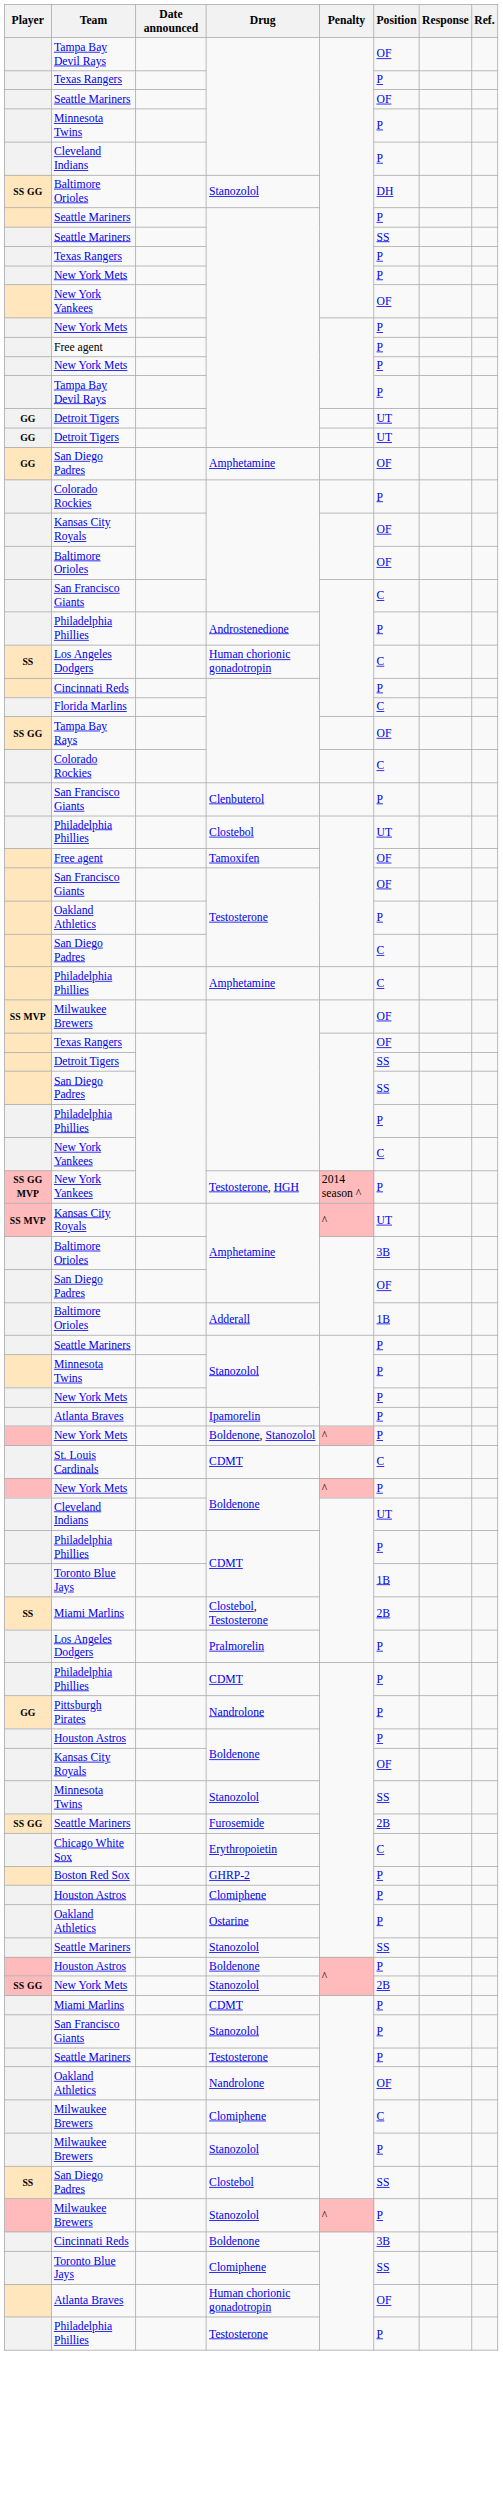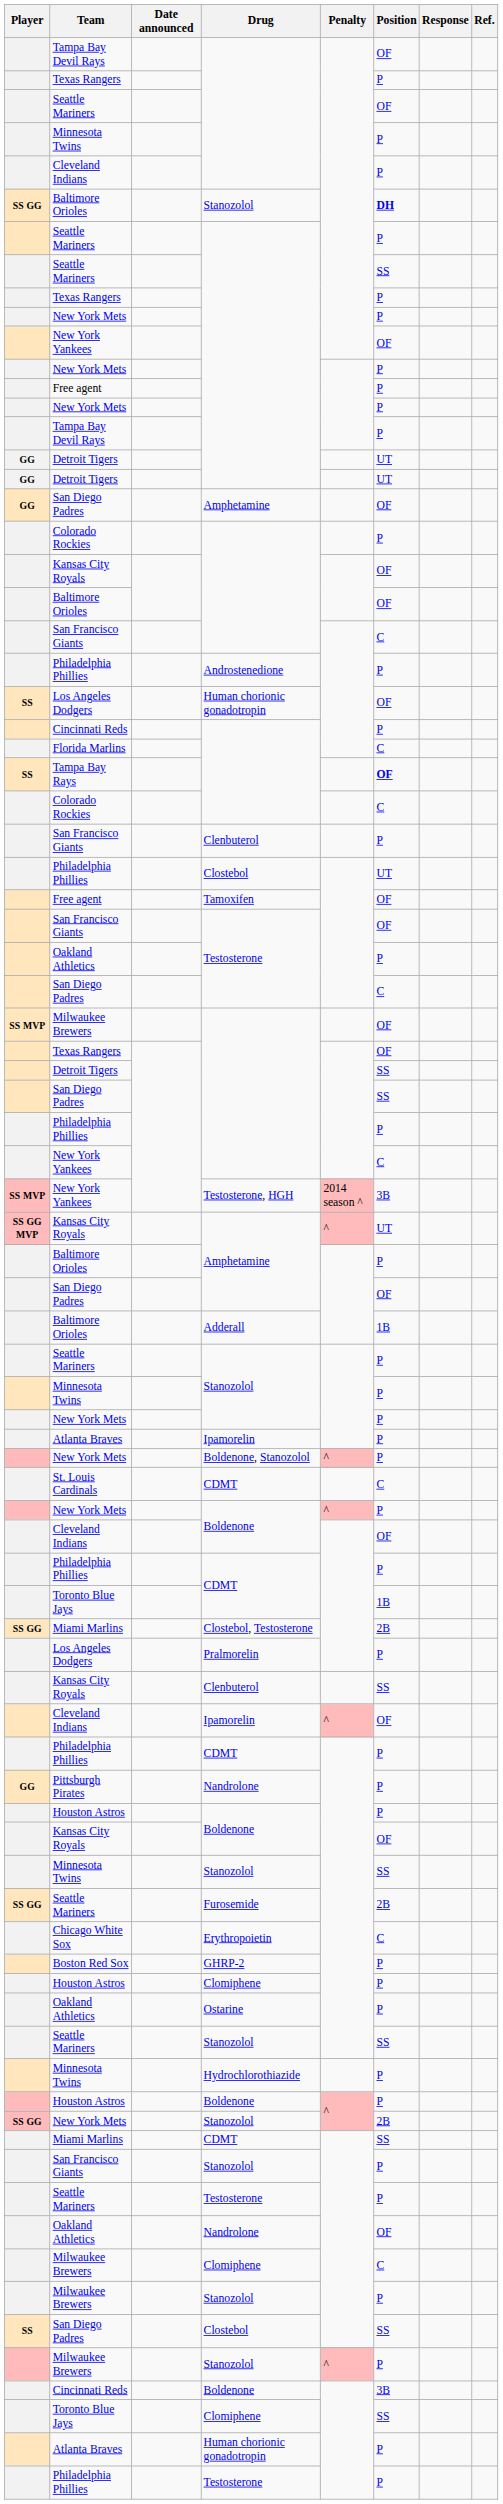 <table class="wikitable sortable plainrowheaders" style="font-size:90%">
 <tr>
 <th scope="col">Player</th>
 <th scope="col">Team</th>
 <th scope="col">Date announced</th>
 <th scope="col">Drug</th>
 <th scope="col">Penalty</th>
 <th scope="col">Position</th>
 <th scope="col">Response</th>
 <th scope="col" class=unsortable>Ref.</th>
 </tr>
 <tr>
 <th scope="row"></th>
 <td><a href='#'>Tampa Bay Devil Rays</a></td>
 <td></td>
 <td rowspan="5"></td>
 <td rowspan="11"></td>
 <td><a href='#'>OF</a></td>
 <td></td>
 <td></td>
 </tr>
 <tr>
 <th scope="row"></th>
 <td><a href='#'>Texas Rangers</a></td>
 <td></td>
 <td><a href='#'>P</a></td>
 <td></td>
 <td></td>
 </tr>
 <tr>
 <th scope="row"></th>
 <td><a href='#'>Seattle Mariners</a></td>
 <td></td>
 <td><a href='#'>OF</a></td>
 <td></td>
 <td></td>
 </tr>
 <tr>
 <th scope="row"></th>
 <td><a href='#'>Minnesota Twins</a></td>
 <td></td>
 <td><a href='#'>P</a></td>
 <td></td>
 <td></td>
 </tr>
 <tr>
 <th scope="row"></th>
 <td><a href='#'>Cleveland Indians</a></td>
 <td></td>
 <td><a href='#'>P</a></td>
 <td></td>
 <td></td>
 </tr>
 <tr>
 <th scope="row" style="background:#ffe6bd;"> <small>SS</small> <small>GG</small></th>
 <td><a href='#'>Baltimore Orioles</a></td>
 <td></td>
 <td><a href='#'>Stanozolol</a></td>
-<td><a href='#'>DH</a></td>
+<td><strong><a href='#'>DH</a></strong></td>
 <td></td>
 <td></td>
 </tr>
 <tr>
 <th scope="row" style="background:#ffe6bd;"></th>
 <td><a href='#'>Seattle Mariners</a></td>
 <td></td>
 <td rowspan="11"></td>
 <td><a href='#'>P</a></td>
 <td></td>
 <td></td>
 </tr>
 <tr>
 <th scope="row"></th>
 <td><a href='#'>Seattle Mariners</a></td>
 <td></td>
 <td><a href='#'>SS</a></td>
 <td></td>
 <td></td>
 </tr>
 <tr>
 <th scope="row"></th>
 <td><a href='#'>Texas Rangers</a></td>
 <td></td>
 <td><a href='#'>P</a></td>
 <td></td>
 <td></td>
 </tr>
 <tr>
 <th scope="row"></th>
 <td><a href='#'>New York Mets</a></td>
 <td></td>
 <td><a href='#'>P</a></td>
 <td></td>
 <td></td>
 </tr>
 <tr>
 <th scope="row" style="background:#ffe6bd;"></th>
 <td><a href='#'>New York Yankees</a></td>
 <td></td>
 <td><a href='#'>OF</a></td>
 <td></td>
 <td></td>
 </tr>
 <tr>
 <th scope="row"></th>
 <td><a href='#'>New York Mets</a></td>
 <td></td>
 <td rowspan="4"></td>
 <td><a href='#'>P</a></td>
 <td></td>
 <td></td>
 </tr>
 <tr>
 <th scope="row"></th>
 <td>Free agent</td>
 <td></td>
 <td><a href='#'>P</a></td>
 <td></td>
 <td></td>
 </tr>
 <tr>
 <th scope="row"></th>
 <td><a href='#'>New York Mets</a></td>
 <td></td>
 <td><a href='#'>P</a></td>
 <td></td>
 <td></td>
 </tr>
 <tr>
 <th scope="row"></th>
 <td><a href='#'>Tampa Bay Devil Rays</a></td>
 <td></td>
 <td><a href='#'>P</a></td>
 <td></td>
 <td></td>
 </tr>
 <tr>
 <th scope="row"> <small>GG</small></th>
 <td><a href='#'>Detroit Tigers</a></td>
 <td></td>
 <td></td>
 <td><a href='#'>UT</a></td>
 <td></td>
 <td></td>
 </tr>
 <tr>
 <th scope="row">  <small>GG</small></th>
 <td><a href='#'>Detroit Tigers</a></td>
 <td></td>
 <td></td>
 <td><a href='#'>UT</a></td>
 <td></td>
 <td></td>
 </tr>
 <tr>
 <th scope="row" style="background:#ffe6bd;"> <small>GG</small></th>
 <td><a href='#'>San Diego Padres</a></td>
 <td></td>
 <td><a href='#'>Amphetamine</a></td>
 <td></td>
 <td><a href='#'>OF</a></td>
 <td></td>
 <td></td>
 </tr>
 <tr>
 <th scope="row"></th>
 <td><a href='#'>Colorado Rockies</a></td>
 <td></td>
 <td rowspan="4"></td>
 <td></td>
 <td><a href='#'>P</a></td>
 <td></td>
 <td></td>
 </tr>
 <tr>
 <th scope="row"></th>
 <td><a href='#'>Kansas City Royals</a></td>
 <td rowspan="2"></td>
 <td rowspan="2"></td>
 <td><a href='#'>OF</a></td>
 <td></td>
 <td></td>
 </tr>
 <tr>
 <th scope="row"></th>
 <td><a href='#'>Baltimore Orioles</a></td>
 <td><a href='#'>OF</a></td>
 <td></td>
 <td></td>
 </tr>
 <tr>
 <th scope="row"></th>
 <td><a href='#'>San Francisco Giants</a></td>
 <td></td>
 <td rowspan="5"></td>
 <td><a href='#'>C</a></td>
 <td></td>
 <td></td>
 </tr>
 <tr>
 <th scope="row"></th>
 <td><a href='#'>Philadelphia Phillies</a></td>
 <td></td>
 <td><a href='#'>Androstenedione</a></td>
 <td><a href='#'>P</a></td>
 <td></td>
 <td></td>
 </tr>
 <tr>
 <th scope="row" style="background:#ffe6bd;"> <small>SS</small></th>
 <td><a href='#'>Los Angeles Dodgers</a></td>
 <td></td>
 <td><a href='#'>Human chorionic gonadotropin</a></td>
-<td><a href='#'>C</a></td>
+<td><a href='#'>OF</a></td>
 <td></td>
 <td></td>
 </tr>
 <tr>
 <th scope="row" style="background:#ffe6bd;"></th>
 <td><a href='#'>Cincinnati Reds</a></td>
 <td></td>
 <td rowspan="4"></td>
 <td><a href='#'>P</a></td>
 <td></td>
 <td></td>
 </tr>
 <tr>
 <th scope="row"></th>
 <td><a href='#'>Florida Marlins</a></td>
 <td></td>
 <td><a href='#'>C</a></td>
 <td></td>
 <td></td>
 </tr>
 <tr>
-<th scope="row" style="background:#ffe6bd;"> <small>SS</small> <small>GG</small></th>
+<th scope="row" style="background:#ffe6bd;">  <small>SS</small></th>
 <td><a href='#'>Tampa Bay Rays</a></td>
 <td></td>
 <td></td>
-<td><a href='#'>OF</a></td>
+<td><strong><a href='#'>OF</a></strong></td>
 <td></td>
 <td></td>
 </tr>
 <tr>
 <th scope="row"> </th>
 <td><a href='#'>Colorado Rockies</a></td>
 <td></td>
 <td></td>
 <td><a href='#'>C</a></td>
 <td></td>
 <td></td>
 </tr>
 <tr>
 <th scope="row"> </th>
 <td><a href='#'>San Francisco Giants</a></td>
 <td></td>
 <td><a href='#'>Clenbuterol</a></td>
 <td></td>
 <td><a href='#'>P</a></td>
 <td></td>
 <td></td>
 </tr>
 <tr>
 <th scope="row"><em></em></th>
 <td><a href='#'>Philadelphia Phillies</a></td>
 <td></td>
 <td><a href='#'>Clostebol</a></td>
 <td rowspan="5"></td>
 <td><a href='#'>UT</a></td>
 <td></td>
 <td></td>
 </tr>
 <tr>
 <th scope="row" style="background:#ffe6bd;"></th>
 <td><a href='#'>Free agent</a></td>
 <td></td>
 <td><a href='#'>Tamoxifen</a></td>
 <td><a href='#'>OF</a></td>
 <td></td>
 <td></td>
 </tr>
 <tr>
 <th scope="row" style="background:#ffe6bd;"></th>
 <td><a href='#'>San Francisco Giants</a></td>
 <td></td>
 <td rowspan="3"><a href='#'>Testosterone</a></td>
 <td><a href='#'>OF</a></td>
 <td></td>
 <td></td>
 </tr>
 <tr>
 <th scope="row" style="background:#ffe6bd;"></th>
 <td><a href='#'>Oakland Athletics</a></td>
 <td></td>
 <td><a href='#'>P</a></td>
 <td></td>
 <td></td>
 </tr>
 <tr>
 <th scope="row" style="background:#ffe6bd;"><em></em></th>
 <td><a href='#'>San Diego Padres</a></td>
 <td></td>
 <td><a href='#'>C</a></td>
 <td></td>
 <td></td>
 </tr>
 <tr>
-<th scope="row" style="background:#ffe6bd;"></th>
-<td><a href='#'>Philadelphia Phillies</a></td>
-<td></td>
-<td><a href='#'>Amphetamine</a></td>
-<td></td>
-<td><a href='#'>C</a></td>
-<td></td>
-<td></td>
-</tr>
-<tr>
 <th scope="row" style="background:#ffe6bd;"> <small>SS</small> <small>MVP</small></th>
 <td><a href='#'>Milwaukee Brewers</a></td>
 <td></td>
 <td rowspan="6"></td>
 <td></td>
 <td><a href='#'>OF</a></td>
 <td></td>
 <td></td>
 </tr>
 <tr>
 <th scope="row" style="background:#ffe6bd;"></th>
 <td><a href='#'>Texas Rangers</a></td>
 <td rowspan="6"></td>
 <td rowspan="5"></td>
 <td><a href='#'>OF</a></td>
 <td></td>
 <td></td>
 </tr>
 <tr>
 <th scope="row" style="background:#ffe6bd;"></th>
 <td><a href='#'>Detroit Tigers</a></td>
 <td><a href='#'>SS</a></td>
 <td></td>
 <td></td>
 </tr>
 <tr>
 <th scope="row" style="background:#ffe6bd;"></th>
 <td><a href='#'>San Diego Padres</a></td>
 <td><a href='#'>SS</a></td>
 <td></td>
 <td></td>
 </tr>
 <tr>
 <th scope="row"></th>
 <td><a href='#'>Philadelphia Phillies</a></td>
 <td><a href='#'>P</a></td>
 <td></td>
 <td></td>
 </tr>
 <tr>
 <th scope="row"></th>
 <td><a href='#'>New York Yankees</a></td>
 <td><a href='#'>C</a></td>
 <td></td>
 <td></td>
 </tr>
 <tr>
-<th scope="row" style="background:#fbb;"> <small>SS</small> <small>GG</small> <small>MVP</small></th>
+<th scope="row" style="background:#fbb;"> <small>SS</small> <small>MVP</small></th>
 <td><a href='#'>New York Yankees</a></td>
 <td><a href='#'>Testosterone</a>, <a href='#'>HGH</a></td>
 <td style="background:#fbb;">2014 season ^</td>
-<td><a href='#'>P</a></td>
+<td><a href='#'>3B</a></td>
 <td></td>
 <td></td>
 </tr>
 <tr>
-<th scope="row" style="background:#fbb;"> <small>SS</small> <small>MVP</small></th>
+<th scope="row" style="background:#fbb;"> <small>SS</small> <small>GG</small> <small>MVP</small></th>
 <td><a href='#'>Kansas City Royals</a></td>
 <td></td>
 <td rowspan="3"><a href='#'>Amphetamine</a></td>
 <td style="background:#fbb;">^</td>
 <td><a href='#'>UT</a></td>
 <td></td>
 <td></td>
 </tr>
 <tr>
 <th scope="row"></th>
 <td><a href='#'>Baltimore Orioles</a></td>
 <td></td>
 <td rowspan="3"></td>
-<td><a href='#'>3B</a></td>
+<td><a href='#'>P</a></td>
 <td></td>
 <td></td>
 </tr>
 <tr>
 <th scope="row"></th>
 <td><a href='#'>San Diego Padres</a></td>
 <td></td>
 <td><a href='#'>OF</a></td>
 <td></td>
 <td></td>
 </tr>
 <tr>
 <th scope="row"></th>
 <td><a href='#'>Baltimore Orioles</a></td>
 <td></td>
 <td><a href='#'>Adderall</a></td>
 <td><a href='#'>1B</a></td>
 <td></td>
 <td></td>
 </tr>
 <tr>
 <th scope="row"></th>
 <td><a href='#'>Seattle Mariners</a></td>
 <td></td>
 <td rowspan="3"><a href='#'>Stanozolol</a></td>
 <td rowspan="4"></td>
 <td><a href='#'>P</a></td>
 <td></td>
 <td></td>
 </tr>
 <tr>
 <th scope="row" style="background:#ffe6bd;"></th>
 <td><a href='#'>Minnesota Twins</a></td>
 <td></td>
 <td><a href='#'>P</a></td>
 <td></td>
 <td></td>
 </tr>
 <tr>
 <th scope="row"><em></em></th>
 <td><a href='#'>New York Mets</a></td>
 <td></td>
 <td><a href='#'>P</a></td>
 <td></td>
 <td></td>
 </tr>
 <tr>
 <th scope="row"></th>
 <td><a href='#'>Atlanta Braves</a></td>
 <td></td>
 <td><a href='#'>Ipamorelin</a></td>
 <td><a href='#'>P</a></td>
 <td></td>
 <td></td>
 </tr>
 <tr>
 <th scope="row" style="background:#fbb;"><em></em> </th>
 <td><a href='#'>New York Mets</a></td>
 <td></td>
 <td><a href='#'>Boldenone</a>, <a href='#'>Stanozolol</a></td>
 <td style="background:#fbb;">^</td>
 <td><a href='#'>P</a></td>
 <td></td>
 <td></td>
 </tr>
 <tr>
 <th scope="row"></th>
 <td><a href='#'>St. Louis Cardinals</a></td>
 <td></td>
 <td><a href='#'>CDMT</a></td>
 <td></td>
 <td><a href='#'>C</a></td>
 <td></td>
 <td></td>
 </tr>
 <tr>
 <th scope="row" style="background:#fbb;"><em></em> </th>
 <td><a href='#'>New York Mets</a></td>
 <td></td>
 <td rowspan="2"><a href='#'>Boldenone</a></td>
 <td style="background:#fbb;">^</td>
 <td><a href='#'>P</a></td>
 <td></td>
 <td></td>
 </tr>
 <tr>
 <th scope="row"><em></em></th>
 <td><a href='#'>Cleveland Indians</a></td>
 <td></td>
 <td rowspan="5"></td>
-<td><a href='#'>UT</a></td>
+<td><a href='#'>OF</a></td>
 <td></td>
 <td></td>
 </tr>
 <tr>
 <th scope="row"></th>
 <td><a href='#'>Philadelphia Phillies</a></td>
 <td></td>
 <td rowspan="2"><a href='#'>CDMT</a></td>
 <td><a href='#'>P</a></td>
 <td></td>
 <td></td>
 </tr>
 <tr>
 <th scope="row"></th>
 <td><a href='#'>Toronto Blue Jays</a></td>
 <td></td>
 <td><a href='#'>1B</a></td>
 <td></td>
 <td></td>
 </tr>
 <tr>
-<th scope="row" style="background:#ffe6bd;">  <small>SS</small></th>
+<th scope="row" style="background:#ffe6bd;"> <small>SS</small> <small>GG</small></th>
 <td><a href='#'>Miami Marlins</a></td>
 <td></td>
 <td><a href='#'>Clostebol</a>, <a href='#'>Testosterone</a></td>
 <td><a href='#'>2B</a></td>
 <td></td>
 <td></td>
 </tr>
 <tr>
 <th scope="row"></th>
 <td><a href='#'>Los Angeles Dodgers</a></td>
 <td></td>
 <td><a href='#'>Pralmorelin</a></td>
 <td><a href='#'>P</a></td>
+<td></td>
+<td></td>
+</tr>
+<tr>
+<th scope="row"><em></em></th>
+<td><a href='#'>Kansas City Royals</a></td>
+<td></td>
+<td><a href='#'>Clenbuterol</a></td>
+<td></td>
+<td><a href='#'>SS</a></td>
+<td></td>
+<td></td>
+</tr>
+<tr>
+<th scope="row" style="background:#ffe6bd;"> </th>
+<td><a href='#'>Cleveland Indians</a></td>
+<td></td>
+<td><a href='#'>Ipamorelin</a></td>
+<td style="background:#fbb;">^</td>
+<td><a href='#'>OF</a></td>
 <td></td>
 <td></td>
 </tr>
 <tr>
 <th scope="row"></th>
 <td><a href='#'>Philadelphia Phillies</a></td>
 <td></td>
 <td><a href='#'>CDMT</a></td>
 <td rowspan="11"></td>
 <td><a href='#'>P</a></td>
 <td></td>
 <td></td>
 </tr>
 <tr>
 <th scope="row" style="background:#ffe6bd;"><em></em> <small>GG</small></th>
 <td><a href='#'>Pittsburgh Pirates</a></td>
 <td></td>
 <td><a href='#'>Nandrolone</a></td>
 <td><a href='#'>P</a></td>
 <td></td>
 <td></td>
 </tr>
 <tr>
 <th scope="row"></th>
 <td><a href='#'>Houston Astros</a></td>
 <td></td>
 <td rowspan="2"><a href='#'>Boldenone</a></td>
 <td><a href='#'>P</a></td>
 <td></td>
 <td></td>
 </tr>
 <tr>
 <th scope="row"><em></em></th>
 <td><a href='#'>Kansas City Royals</a></td>
 <td></td>
 <td><a href='#'>OF</a></td>
 <td></td>
 <td></td>
 </tr>
 <tr>
 <th scope="row"><em></em></th>
 <td><a href='#'>Minnesota Twins</a></td>
 <td></td>
 <td><a href='#'>Stanozolol</a></td>
 <td><a href='#'>SS</a></td>
 <td></td>
 <td></td>
 </tr>
 <tr>
 <th scope="row" style="background:#ffe6bd;"><em></em> <small>SS</small> <small>GG</small></th>
 <td><a href='#'>Seattle Mariners</a></td>
 <td></td>
 <td><a href='#'>Furosemide</a></td>
 <td><a href='#'>2B</a></td>
 <td></td>
 <td></td>
 </tr>
 <tr>
 <th scope="row"></th>
 <td><a href='#'>Chicago White Sox</a></td>
 <td></td>
 <td><a href='#'>Erythropoietin</a></td>
 <td><a href='#'>C</a></td>
 <td></td>
 <td></td>
 </tr>
 <tr>
 <th scope="row" style="background:#ffe6bd;"></th>
 <td><a href='#'>Boston Red Sox</a></td>
 <td></td>
 <td><a href='#'>GHRP-2</a></td>
 <td><a href='#'>P</a></td>
 <td></td>
 <td></td>
 </tr>
 <tr>
 <th scope="row"><em></em></th>
 <td><a href='#'>Houston Astros</a></td>
 <td></td>
 <td><a href='#'>Clomiphene</a></td>
 <td><a href='#'>P</a></td>
 <td></td>
 <td></td>
 </tr>
 <tr>
 <th scope="row"><em></em></th>
 <td><a href='#'>Oakland Athletics</a></td>
 <td></td>
 <td><a href='#'>Ostarine</a></td>
 <td><a href='#'>P</a></td>
 <td></td>
 <td></td>
 </tr>
 <tr>
 <th scope="row"></th>
 <td><a href='#'>Seattle Mariners</a></td>
 <td></td>
 <td><a href='#'>Stanozolol</a></td>
 <td><a href='#'>SS</a></td>
 <td></td>
 <td></td>
 </tr>
 <tr>
+<th scope="row" style="background:#ffe6bd;"></th>
+<td><a href='#'>Minnesota Twins</a></td>
+<td></td>
+<td><a href='#'>Hydrochlorothiazide</a></td>
+<td></td>
+<td><a href='#'>P</a></td>
+<td></td>
+<td></td>
+</tr>
+<tr>
 <th scope="row" style="background:#fbb;"><em></em> </th>
 <td><a href='#'>Houston Astros</a></td>
 <td></td>
 <td><a href='#'>Boldenone</a></td>
 <td rowspan="2" style="background:#fbb;">^</td>
 <td><a href='#'>P</a></td>
 <td></td>
 <td></td>
 </tr>
 <tr>
 <th scope="row" style="background:#fbb;"><em></em>  <small>SS</small> <small>GG</small></th>
 <td><a href='#'>New York Mets</a></td>
 <td></td>
 <td><a href='#'>Stanozolol</a></td>
 <td><a href='#'>2B</a></td>
 <td></td>
 <td></td>
 </tr>
 <tr>
 <th scope="row"><em></em></th>
 <td><a href='#'>Miami Marlins</a></td>
 <td></td>
 <td><a href='#'>CDMT</a></td>
 <td rowspan="7"></td>
-<td><a href='#'>P</a></td>
+<td><a href='#'>SS</a></td>
 <td></td>
 <td></td>
 </tr>
 <tr>
 <th scope="row"><em></em></th>
 <td><a href='#'>San Francisco Giants</a></td>
 <td></td>
 <td><a href='#'>Stanozolol</a></td>
 <td><a href='#'>P</a></td>
 <td></td>
 <td></td>
 </tr>
 <tr>
 <th scope="row"><em></em></th>
 <td><a href='#'>Seattle Mariners</a></td>
 <td></td>
 <td><a href='#'>Testosterone</a></td>
 <td><a href='#'>P</a></td>
 <td></td>
 <td></td>
 </tr>
 <tr>
 <th scope="row"><em></em></th>
 <td><a href='#'>Oakland Athletics</a></td>
 <td></td>
 <td><a href='#'>Nandrolone</a></td>
 <td><a href='#'>OF</a></td>
 <td></td>
 <td></td>
 </tr>
 <tr>
 <th scope="row"><em></em></th>
 <td><a href='#'>Milwaukee Brewers</a></td>
 <td></td>
 <td><a href='#'>Clomiphene</a></td>
 <td><a href='#'>C</a></td>
 <td></td>
 <td></td>
 </tr>
 <tr>
 <th scope="row"><em></em></th>
 <td><a href='#'>Milwaukee Brewers</a></td>
 <td></td>
 <td><a href='#'>Stanozolol</a></td>
 <td><a href='#'>P</a></td>
 <td></td>
 <td></td>
 </tr>
 <tr>
 <th scope="row" style="background:#ffe6bd;"><em></em> <small>SS</small></th>
 <td><a href='#'>San Diego Padres</a></td>
 <td></td>
 <td><a href='#'>Clostebol</a></td>
 <td><a href='#'>SS</a></td>
 <td></td>
 <td></td>
 </tr>
 <tr>
 <th scope="row" style="background:#fbb;"><em></em> </th>
 <td><a href='#'>Milwaukee Brewers</a></td>
 <td></td>
 <td><a href='#'>Stanozolol</a></td>
 <td style="background:#fbb;">^</td>
 <td><a href='#'>P</a></td>
 <td></td>
 <td></td>
 </tr>
 <tr>
 <th scope="row"><em></em></th>
 <td><a href='#'>Cincinnati Reds</a></td>
 <td></td>
 <td><a href='#'>Boldenone</a></td>
 <td rowspan="4"></td>
 <td><a href='#'>3B</a></td>
 <td></td>
 <td></td>
 </tr>
 <tr>
 <th scope="row"><em></em></th>
 <td><a href='#'>Toronto Blue Jays</a></td>
 <td></td>
 <td><a href='#'>Clomiphene</a></td>
 <td><a href='#'>SS</a></td>
 <td></td>
 <td></td>
 </tr>
 <tr>
 <th scope="row" style="background:#ffe6bd;"><em></em></th>
 <td><a href='#'>Atlanta Braves</a></td>
 <td></td>
 <td><a href='#'>Human chorionic gonadotropin</a></td>
-<td><a href='#'>OF</a></td>
+<td><a href='#'>P</a></td>
 <td></td>
 <td></td>
 </tr>
 <tr>
 <th scope="row"><em></em></th>
 <td><a href='#'>Philadelphia Phillies</a></td>
 <td></td>
 <td><a href='#'>Testosterone</a></td>
 <td><a href='#'>P</a></td>
 <td></td>
 <td></td>
 </tr>
 </table>
